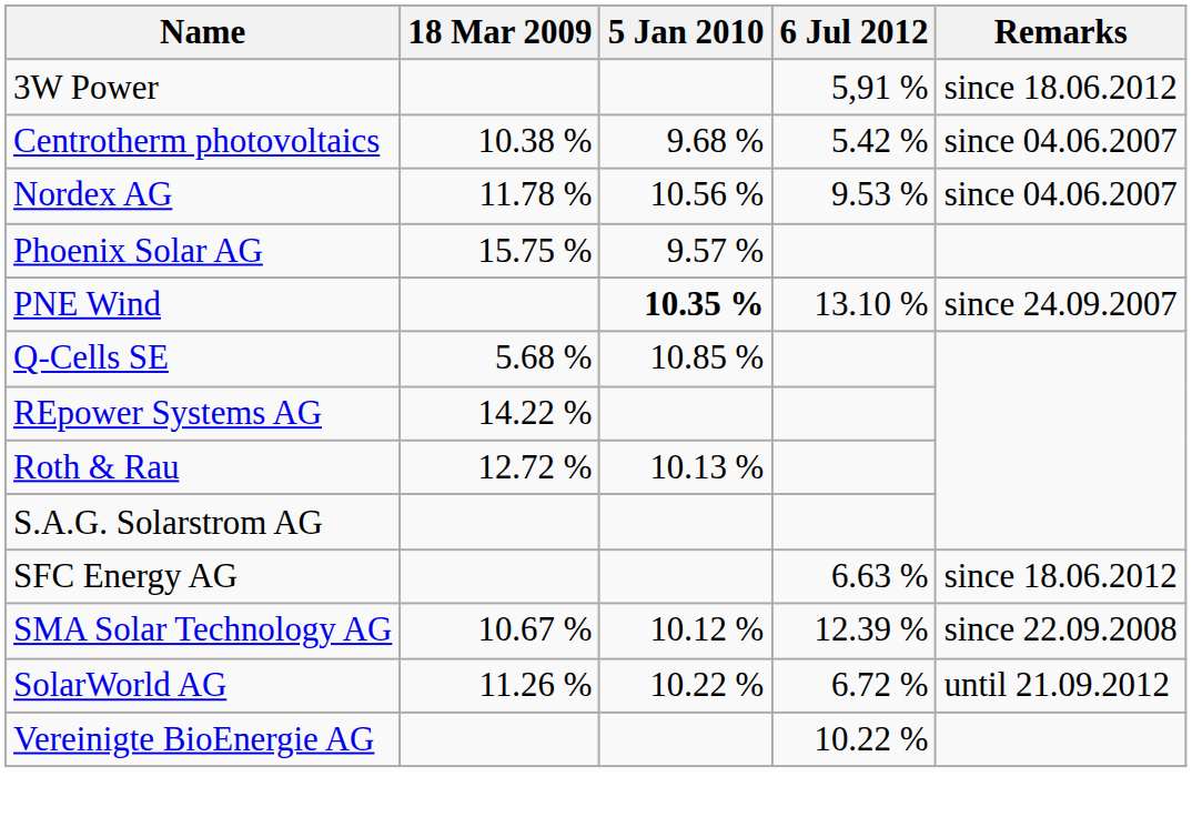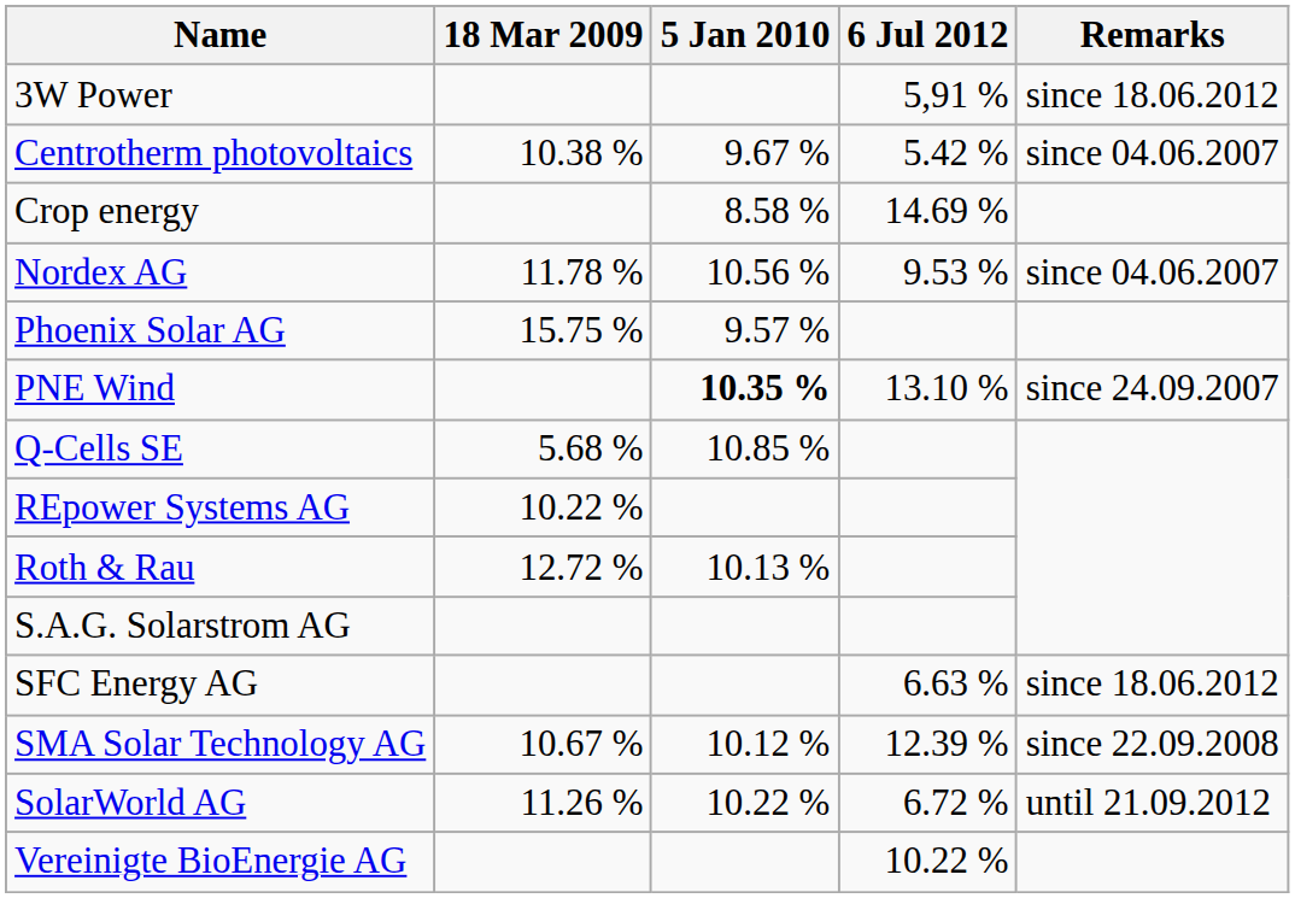 <table class="wikitable sortable">
 <tr>
 <th bgcolor="silver">Name</th>
 <th bgcolor="silver">18 Mar 2009</th>
 <th bgcolor="silver">5 Jan 2010</th>
 <th bgcolor="silver">6 Jul 2012</th>
 <th bgcolor="silver">Remarks</th>
 </tr>
 <tr>
 <td>3W Power</td>
 <td align="right"></td>
 <td align="right"></td>
 <td align="right">5,91 %</td>
 <td>since 18.06.2012</td>
 </tr>
 <tr>
 <td><a href='#'>Centrotherm photovoltaics</a></td>
 <td align="right">10.38 %</td>
-<td align="right">9.68 %</td>
+<td align="right">9.67 %</td>
 <td align="right">5.42 %</td>
 <td>since 04.06.2007</td>
+</tr>
+<tr>
+<td>Crop energy</td>
+<td></td>
+<td align="right">8.58 %</td>
+<td align="right">14.69 %</td>
+<td></td>
 </tr>
 <tr>
 <td><a href='#'>Nordex AG</a></td>
 <td align="right">11.78 %</td>
 <td align="right">10.56 %</td>
 <td align="right">9.53 %</td>
 <td>since 04.06.2007</td>
 </tr>
 <tr>
 <td><a href='#'>Phoenix Solar AG</a></td>
 <td align="right">15.75 %</td>
 <td align="right">9.57 %</td>
 <td></td>
 </tr>
 <tr>
 <td><a href='#'>PNE Wind</a></td>
 <td></td>
 <td align="right"><strong>10.35 %</strong></td>
 <td align="right">13.10 %</td>
 <td>since 24.09.2007</td>
 </tr>
 <tr>
 <td><a href='#'>Q-Cells SE</a></td>
 <td align="right">5.68 %</td>
 <td align="right">10.85 %</td>
 <td></td>
 </tr>
 <tr>
 <td><a href='#'>REpower Systems AG</a></td>
-<td align="right">14.22 %</td>
+<td align="right">10.22 %</td>
 <td></td>
 <td></td>
 </tr>
 <tr>
 <td><a href='#'>Roth & Rau</a></td>
 <td align="right">12.72 %</td>
 <td align="right">10.13 %</td>
 <td></td>
 </tr>
 <tr>
 <td>S.A.G. Solarstrom AG</td>
 <td></td>
 <td></td>
 <td></td>
 </tr>
 <tr>
 <td>SFC Energy AG</td>
 <td></td>
 <td></td>
 <td align="right">6.63 %</td>
 <td>since 18.06.2012</td>
 </tr>
 <tr>
 <td><a href='#'>SMA Solar Technology AG</a></td>
 <td align="right">10.67 %</td>
 <td align="right">10.12 %</td>
 <td align="right">12.39 %</td>
 <td>since 22.09.2008</td>
 </tr>
 <tr>
 <td><a href='#'>SolarWorld AG</a></td>
 <td align="right">11.26 %</td>
 <td align="right">10.22 %</td>
 <td align="right">6.72 %</td>
 <td>until 21.09.2012</td>
 </tr>
 <tr>
 <td><a href='#'>Vereinigte BioEnergie AG</a></td>
 <td></td>
 <td align="right"></td>
 <td align="right">10.22 %</td>
 </tr>
 </table>
